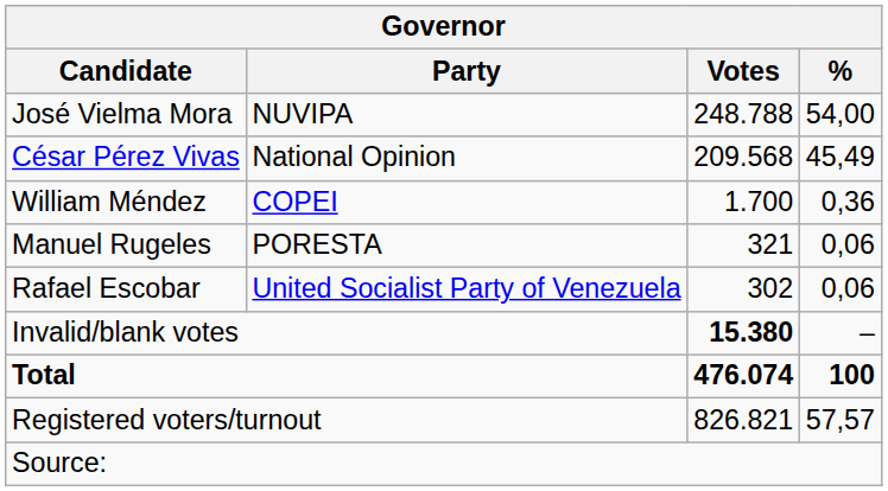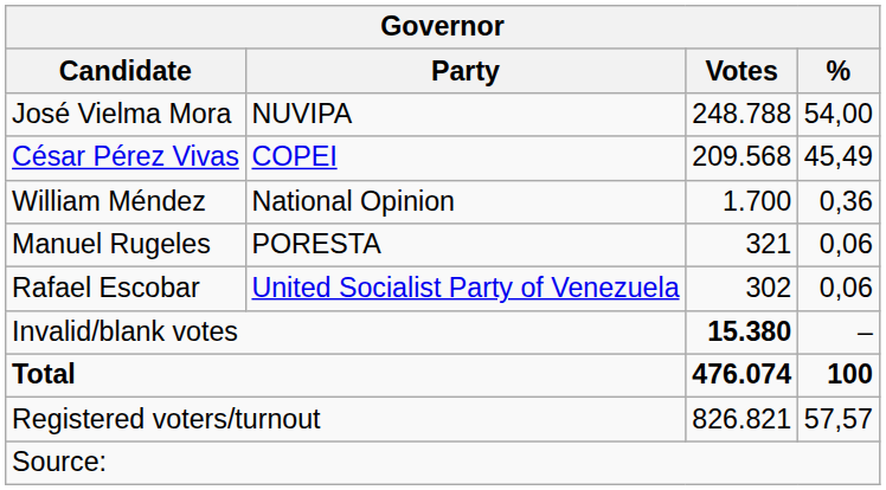 <table class=wikitable style=text-align:right>
 <tr>
 <th colspan=4>Governor</th>
 </tr>
 <tr>
 <th>Candidate</th>
 <th>Party</th>
 <th>Votes</th>
 <th>%</th>
 </tr>
 <tr>
 <td align=left>José Vielma Mora</td>
 <td align=left>NUVIPA</td>
 <td>248.788</td>
 <td>54,00</td>
 </tr>
 <tr>
 <td align=left><a href='#'>César Pérez Vivas</a></td>
-<td align=left>National Opinion</td>
+<td align=left><a href='#'>COPEI</a></td>
 <td>209.568</td>
 <td>45,49</td>
 </tr>
 <tr>
 <td align=left>William Méndez</td>
-<td align=left><a href='#'>COPEI</a></td>
+<td align=left>National Opinion</td>
 <td>1.700</td>
 <td>0,36</td>
 </tr>
 <tr>
 <td align=left>Manuel Rugeles</td>
 <td align=left>PORESTA</td>
 <td>321</td>
 <td>0,06</td>
 </tr>
 <tr>
 <td align=left>Rafael Escobar</td>
 <td align=left><a href='#'>United Socialist Party of Venezuela</a></td>
 <td>302</td>
 <td>0,06</td>
 </tr>
 <tr>
 <td align=left colspan=2>Invalid/blank votes</td>
 <td><strong>15.380</strong></td>
 <td>–</td>
 </tr>
 <tr>
 <td align=left colspan=2><strong>Total</strong></td>
 <td><strong>476.074</strong></td>
 <td><strong>100</strong></td>
 </tr>
 <tr>
 <td align=left colspan=2>Registered voters/turnout</td>
 <td>826.821</td>
 <td>57,57</td>
 </tr>
 <tr>
 <td align=left colspan=4>Source: </td>
 </tr>
 </table>
